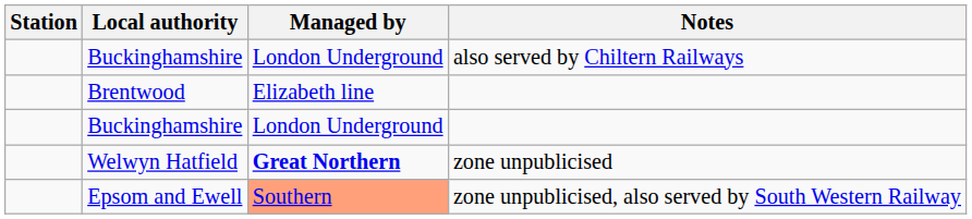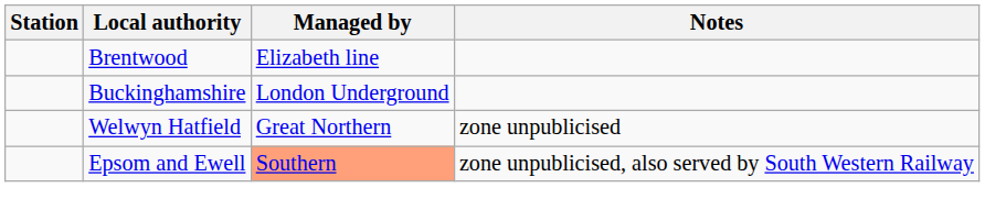 <table class="wikitable sortable">
 <tr>
 <th>Station</th>
 <th>Local authority</th>
 <th>Managed by</th>
 <th>Notes</th>
-</tr>
-<tr>
-<td></td>
-<td><a href='#'>Buckinghamshire</a></td>
-<td><a href='#'>London Underground</a></td>
-<td>also served by <a href='#'>Chiltern Railways</a></td>
 </tr>
 <tr>
 <td></td>
 <td><a href='#'>Brentwood</a></td>
 <td><a href='#'>Elizabeth line</a></td>
 <td></td>
 </tr>
 <tr>
 <td></td>
 <td><a href='#'>Buckinghamshire</a></td>
 <td><a href='#'>London Underground</a></td>
 <td></td>
 </tr>
 <tr>
 <td></td>
 <td><a href='#'>Welwyn Hatfield</a></td>
-<td><strong><a href='#'>Great Northern</a></strong></td>
+<td><a href='#'>Great Northern</a></td>
 <td>zone unpublicised</td>
 </tr>
 <tr>
 <td></td>
 <td><a href='#'>Epsom and Ewell</a></td>
 <td style="background: lightsalmon;"><a href='#'>Southern</a></td>
 <td>zone unpublicised, also served by <a href='#'>South Western Railway</a></td>
 </tr>
 </table>
